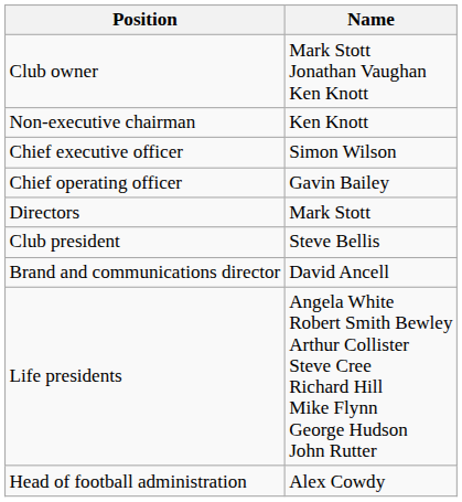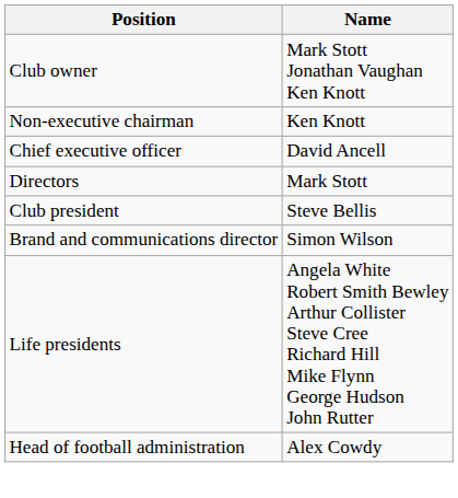 <table class="wikitable">
 <tr>
 <th>Position</th>
 <th>Name</th>
 </tr>
 <tr>
 <td>Club owner</td>
 <td>Mark Stott<br>Jonathan Vaughan<br>Ken Knott</td>
 </tr>
 <tr>
 <td>Non-executive chairman</td>
 <td>Ken Knott</td>
 </tr>
 <tr>
 <td>Chief executive officer</td>
-<td>Simon Wilson</td>
-</tr>
-<tr>
-<td>Chief operating officer</td>
-<td>Gavin Bailey</td>
+<td>David Ancell</td>
 </tr>
 <tr>
 <td>Directors</td>
 <td>Mark Stott</td>
 </tr>
 <tr>
 <td>Club president</td>
 <td>Steve Bellis</td>
 </tr>
 <tr>
 <td>Brand and communications director</td>
-<td>David Ancell</td>
+<td>Simon Wilson</td>
 </tr>
 <tr>
 <td>Life presidents</td>
 <td>Angela White<br>Robert Smith Bewley<br>Arthur Collister<br>Steve Cree<br>Richard Hill<br>Mike Flynn<br>George Hudson<br>John Rutter</td>
 </tr>
 <tr>
 <td>Head of football administration</td>
 <td>Alex Cowdy</td>
 </tr>
 </table>
